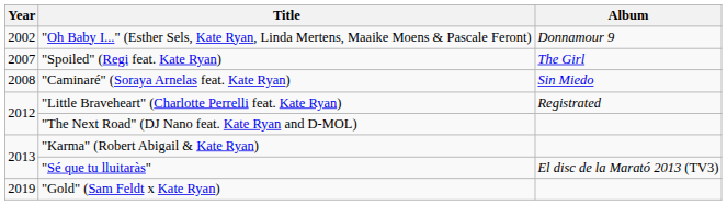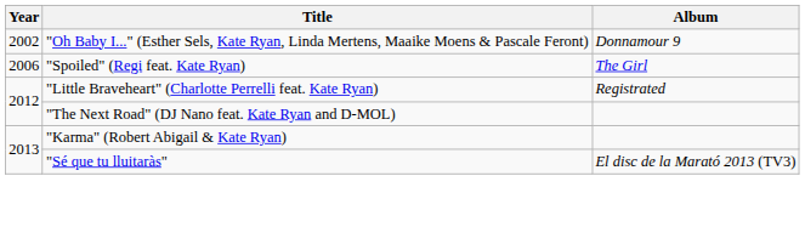 <table class="wikitable">
 <tr>
 <th>Year</th>
 <th>Title</th>
 <th>Album</th>
 </tr>
 <tr>
 <td>2002</td>
 <td>"<a href='#'>Oh Baby I...</a>" (Esther Sels, <a href='#'>Kate Ryan</a>, Linda Mertens, Maaike Moens & Pascale Feront)</td>
 <td><em>Donnamour 9</em></td>
 </tr>
 <tr>
-<td>2007</td>
+<td>2006</td>
 <td>"Spoiled" (<a href='#'>Regi</a> feat. <a href='#'>Kate Ryan</a>)</td>
 <td><em><a href='#'>The Girl</a></em></td>
-</tr>
-<tr>
-<td>2008</td>
-<td>"Caminaré" (<a href='#'>Soraya Arnelas</a> feat. <a href='#'>Kate Ryan</a>)</td>
-<td><em><a href='#'>Sin Miedo</a></em></td>
 </tr>
 <tr>
 <td rowspan="2">2012</td>
 <td>"Little Braveheart" (<a href='#'>Charlotte Perrelli</a> feat. <a href='#'>Kate Ryan</a>)</td>
 <td><em>Registrated</em></td>
 </tr>
 <tr>
 <td>"The Next Road" (DJ Nano feat. <a href='#'>Kate Ryan</a> and D-MOL)</td>
 <td></td>
 </tr>
 <tr>
 <td rowspan="2">2013</td>
 <td>"Karma" (Robert Abigail & <a href='#'>Kate Ryan</a>)</td>
 <td></td>
 </tr>
 <tr>
 <td>"<a href='#'>Sé que tu lluitaràs</a>"</td>
 <td><em>El disc de la Marató 2013</em> (TV3)</td>
 </tr>
-<tr>
-<td>2019</td>
-<td>"Gold" (<a href='#'>Sam Feldt</a> x <a href='#'>Kate Ryan</a>)</td>
-<td></td>
-</tr>
 </table>
